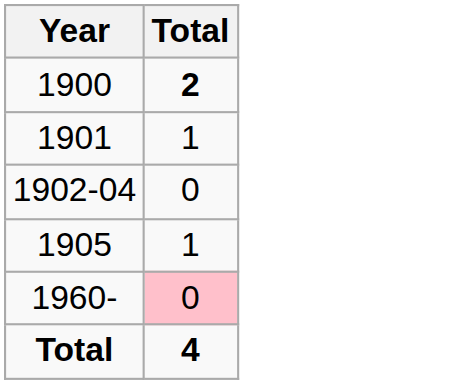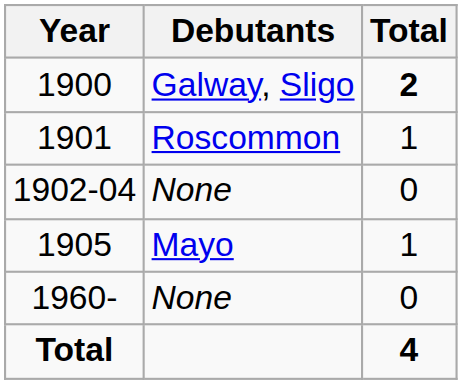 <table class="wikitable" style="text-align:center">
 <tr>
 <th>Year</th>
+<th>Debutants</th>
 <th>Total</th>
 </tr>
 <tr>
 <td>1900</td>
+<td style="text-align:left"> <a href='#'>Galway</a>,  <a href='#'>Sligo</a></td>
 <td><strong>2</strong></td>
 </tr>
 <tr>
 <td>1901</td>
+<td style="text-align:left"> <a href='#'>Roscommon</a></td>
 <td>1</td>
 </tr>
 <tr>
 <td>1902-04</td>
+<td style="text-align:left"><em>None</em></td>
 <td>0</td>
 </tr>
 <tr>
 <td>1905</td>
+<td style="text-align:left"> <a href='#'>Mayo</a></td>
 <td>1</td>
 </tr>
 <tr>
 <td>1960-</td>
-<td style="background: pink;">0</td>
+<td style="text-align:left"><em>None</em></td>
+<td>0</td>
 </tr>
 <tr>
 <td><strong>Total</strong></td>
+<td style="text-align:left"></td>
 <td><strong>4</strong></td>
 </tr>
 </table>
